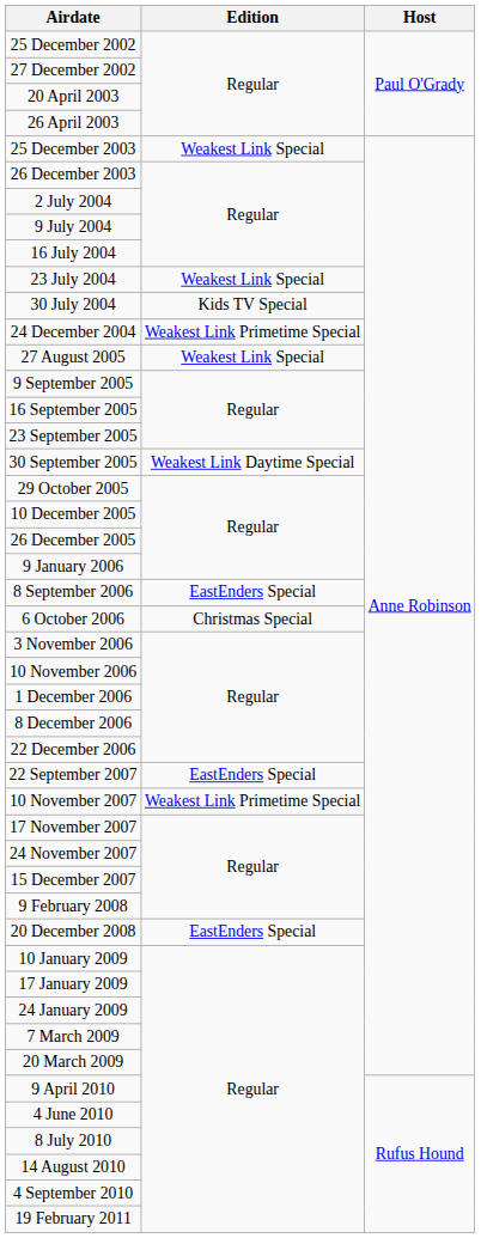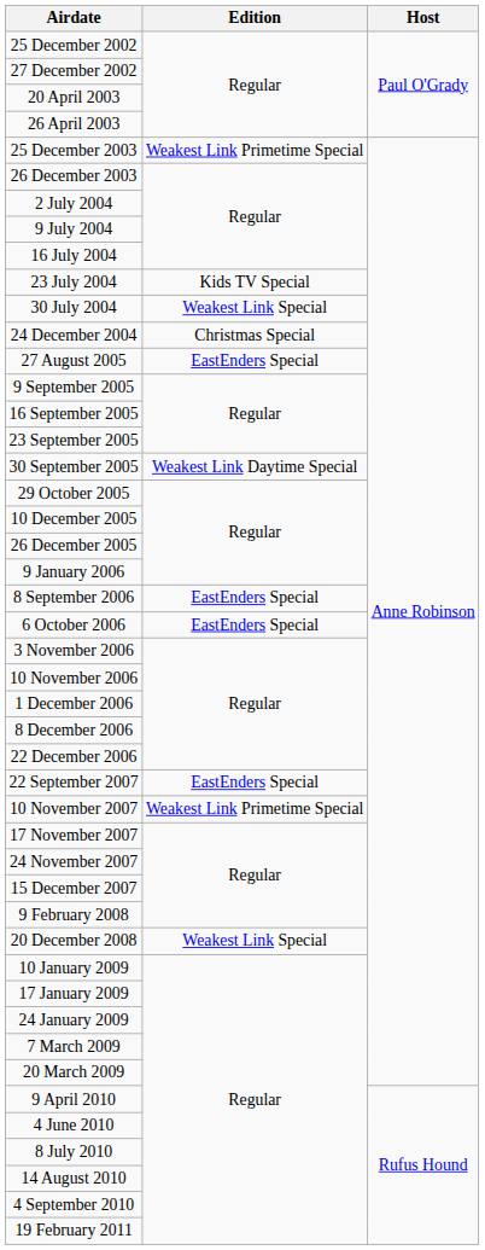 <table class="wikitable" style="text-align:center;">
 <tr>
 <th>Airdate</th>
 <th>Edition</th>
 <th>Host</th>
 </tr>
 <tr>
 <td>25 December 2002</td>
 <td rowspan="4">Regular</td>
 <td rowspan="4"><a href='#'>Paul O'Grady</a></td>
 </tr>
 <tr>
 <td>27 December 2002</td>
 </tr>
 <tr>
 <td>20 April 2003</td>
 </tr>
 <tr>
 <td>26 April 2003</td>
 </tr>
 <tr>
 <td>25 December 2003</td>
-<td><a href='#'>Weakest Link</a> Special</td>
+<td><a href='#'>Weakest Link</a> Primetime Special</td>
 <td rowspan="36"><a href='#'>Anne Robinson</a></td>
 </tr>
 <tr>
 <td>26 December 2003</td>
 <td rowspan="4">Regular</td>
 </tr>
 <tr>
 <td>2 July 2004</td>
 </tr>
 <tr>
 <td>9 July 2004</td>
 </tr>
 <tr>
 <td>16 July 2004</td>
 </tr>
 <tr>
 <td>23 July 2004</td>
+<td>Kids TV Special</td>
+</tr>
+<tr>
+<td>30 July 2004</td>
 <td><a href='#'>Weakest Link</a> Special</td>
 </tr>
 <tr>
-<td>30 July 2004</td>
-<td>Kids TV Special</td>
-</tr>
-<tr>
 <td>24 December 2004</td>
-<td><a href='#'>Weakest Link</a> Primetime Special</td>
+<td>Christmas Special</td>
 </tr>
 <tr>
 <td>27 August 2005</td>
-<td><a href='#'>Weakest Link</a> Special</td>
+<td><a href='#'>EastEnders</a> Special</td>
 </tr>
 <tr>
 <td>9 September 2005</td>
 <td rowspan="3">Regular</td>
 </tr>
 <tr>
 <td>16 September 2005</td>
 </tr>
 <tr>
 <td>23 September 2005</td>
 </tr>
 <tr>
 <td>30 September 2005</td>
 <td><a href='#'>Weakest Link</a> Daytime Special</td>
 </tr>
 <tr>
 <td>29 October 2005</td>
 <td rowspan="4">Regular</td>
 </tr>
 <tr>
 <td>10 December 2005</td>
 </tr>
 <tr>
 <td>26 December 2005</td>
 </tr>
 <tr>
 <td>9 January 2006</td>
 </tr>
 <tr>
 <td>8 September 2006</td>
 <td><a href='#'>EastEnders</a> Special</td>
 </tr>
 <tr>
 <td>6 October 2006</td>
-<td>Christmas Special</td>
+<td><a href='#'>EastEnders</a> Special</td>
 </tr>
 <tr>
 <td>3 November 2006</td>
 <td rowspan="5">Regular</td>
 </tr>
 <tr>
 <td>10 November 2006</td>
 </tr>
 <tr>
 <td>1 December 2006</td>
 </tr>
 <tr>
 <td>8 December 2006</td>
 </tr>
 <tr>
 <td>22 December 2006</td>
 </tr>
 <tr>
 <td>22 September 2007</td>
 <td><a href='#'>EastEnders</a> Special</td>
 </tr>
 <tr>
 <td>10 November 2007</td>
 <td><a href='#'>Weakest Link</a> Primetime Special</td>
 </tr>
 <tr>
 <td>17 November 2007</td>
 <td rowspan="4">Regular</td>
 </tr>
 <tr>
 <td>24 November 2007</td>
 </tr>
 <tr>
 <td>15 December 2007</td>
 </tr>
 <tr>
 <td>9 February 2008</td>
 </tr>
 <tr>
 <td>20 December 2008</td>
-<td><a href='#'>EastEnders</a> Special</td>
+<td><a href='#'>Weakest Link</a> Special</td>
 </tr>
 <tr>
 <td>10 January 2009</td>
 <td rowspan="11">Regular</td>
 </tr>
 <tr>
 <td>17 January 2009</td>
 </tr>
 <tr>
 <td>24 January 2009</td>
 </tr>
 <tr>
 <td>7 March 2009</td>
 </tr>
 <tr>
 <td>20 March 2009</td>
 </tr>
 <tr>
 <td>9 April 2010</td>
 <td rowspan="6"><a href='#'>Rufus Hound</a></td>
 </tr>
 <tr>
 <td>4 June 2010</td>
 </tr>
 <tr>
 <td>8 July 2010</td>
 </tr>
 <tr>
 <td>14 August 2010</td>
 </tr>
 <tr>
 <td>4 September 2010</td>
 </tr>
 <tr>
 <td>19 February 2011</td>
 </tr>
 </table>
